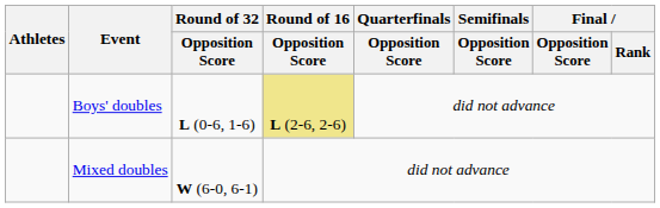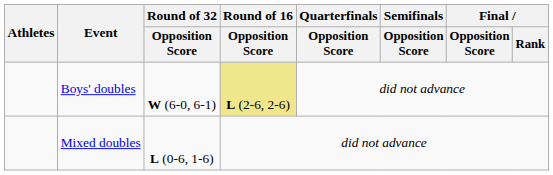 <table class=wikitable style="font-size:90%">
 <tr>
 <th rowspan=2>Athletes</th>
 <th rowspan=2>Event</th>
 <th>Round of 32</th>
 <th>Round of 16</th>
 <th>Quarterfinals</th>
 <th>Semifinals</th>
 <th colspan=2>Final / </th>
 </tr>
 <tr style="font-size:95%">
 <th>Opposition<br>Score</th>
 <th>Opposition<br>Score</th>
 <th>Opposition<br>Score</th>
 <th>Opposition<br>Score</th>
 <th>Opposition<br>Score</th>
 <th>Rank</th>
 </tr>
 <tr align=center>
 <td align=left><br></td>
 <td align=left><a href='#'>Boys' doubles</a></td>
-<td><br><br><strong>L</strong> (0-6, 1-6)</td>
+<td><br><br><strong>W</strong> (6-0, 6-1)</td>
 <td style="background: khaki;"><br><br><strong>L</strong> (2-6, 2-6)</td>
 <td colspan=4><em>did not advance</em></td>
 </tr>
 <tr align=center>
 <td align=left><br></td>
 <td align=left><a href='#'>Mixed doubles</a></td>
-<td><br><br><strong>W</strong> (6-0, 6-1)</td>
+<td><br><br><strong>L</strong> (0-6, 1-6)</td>
 <td colspan=5><em>did not advance</em></td>
 </tr>
 </table>
